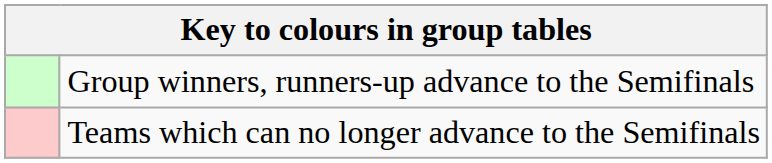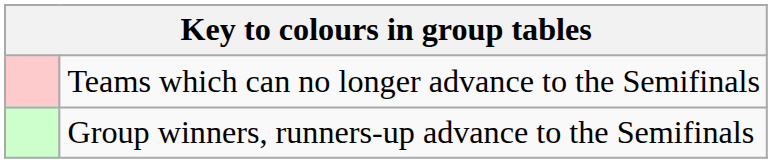 <table class="wikitable" style="text-align: center;">
 <tr>
 <th colspan=2>Key to colours in group tables</th>
 </tr>
 <tr>
+<td bgcolor=#FDCBCC style="width: 20px;"></td>
+<td align=left>Teams which can no longer advance to the Semifinals</td>
+</tr>
+<tr>
 <td bgcolor=#ccffcc style="width: 20px;"></td>
 <td align=left>Group winners, runners-up advance to the Semifinals</td>
 </tr>
-<tr>
-<td bgcolor=#FDCBCC style="width: 20px;"></td>
-<td align=left>Teams which can no longer advance to the Semifinals</td>
-</tr>
 </table>
